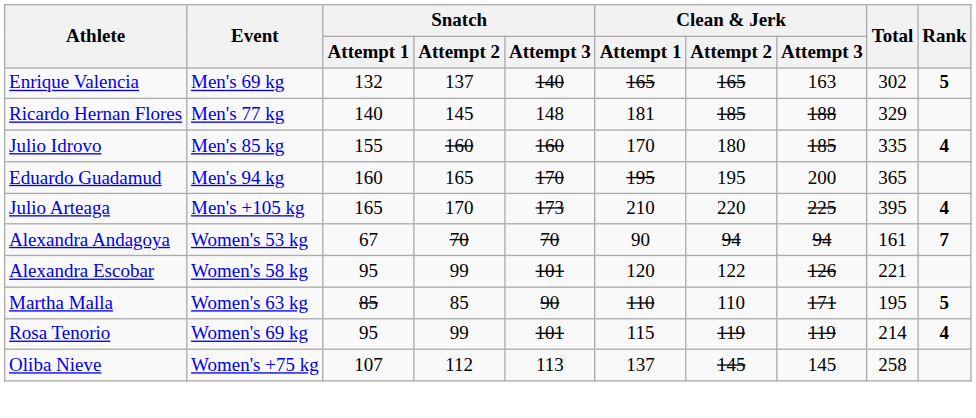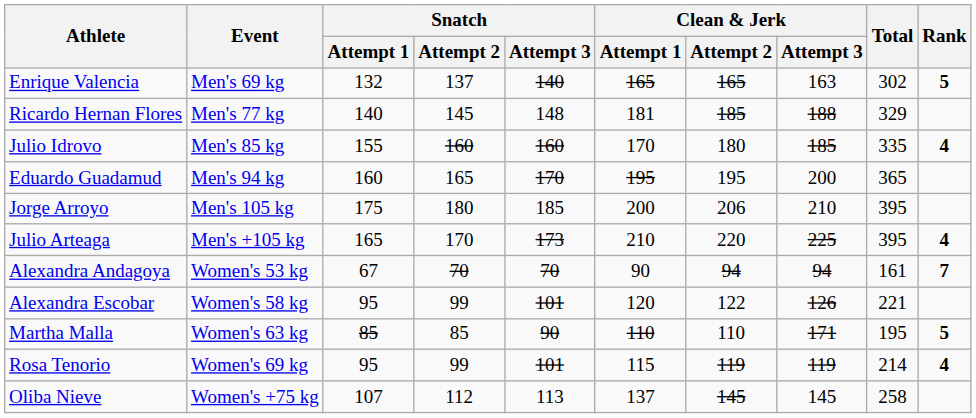 <table class="wikitable" border="1" style="font-size:90%;">
 <tr>
 <th rowspan=2>Athlete</th>
 <th rowspan=2>Event</th>
 <th colspan=3>Snatch</th>
 <th colspan=3>Clean & Jerk</th>
 <th rowspan=2>Total</th>
 <th rowspan=2>Rank</th>
 </tr>
 <tr>
 <th>Attempt 1</th>
 <th>Attempt 2</th>
 <th>Attempt 3</th>
 <th>Attempt 1</th>
 <th>Attempt 2</th>
 <th>Attempt 3</th>
 </tr>
 <tr>
 <td><a href='#'>Enrique Valencia</a></td>
 <td><a href='#'>Men's 69 kg</a></td>
 <td align=center>132</td>
 <td align=center>137</td>
 <td align=center><del>140</del></td>
 <td align=center><del>165</del></td>
 <td align=center><del>165</del></td>
 <td align=center>163</td>
 <td align=center>302</td>
 <td align=center><strong>5</strong></td>
 </tr>
 <tr>
 <td><a href='#'>Ricardo Hernan Flores</a></td>
 <td><a href='#'>Men's 77 kg</a></td>
 <td align=center>140</td>
 <td align=center>145</td>
 <td align=center>148</td>
 <td align=center>181</td>
 <td align=center><del>185</del></td>
 <td align=center><del>188</del></td>
 <td align=center>329</td>
 <td align=center></td>
 </tr>
 <tr>
 <td><a href='#'>Julio Idrovo</a></td>
 <td><a href='#'>Men's 85 kg</a></td>
 <td align=center>155</td>
 <td align=center><del>160</del></td>
 <td align=center><del>160</del></td>
 <td align=center>170</td>
 <td align=center>180</td>
 <td align=center><del>185</del></td>
 <td align=center>335</td>
 <td align=center><strong>4</strong></td>
 </tr>
 <tr>
 <td><a href='#'>Eduardo Guadamud</a></td>
 <td><a href='#'>Men's 94 kg</a></td>
 <td align=center>160</td>
 <td align=center>165</td>
 <td align=center><del>170</del></td>
 <td align=center><del>195</del></td>
 <td align=center>195</td>
 <td align=center>200</td>
 <td align=center>365</td>
+<td align=center></td>
+</tr>
+<tr>
+<td><a href='#'>Jorge Arroyo</a></td>
+<td><a href='#'>Men's 105 kg</a></td>
+<td align=center>175</td>
+<td align=center>180</td>
+<td align=center>185</td>
+<td align=center>200</td>
+<td align=center>206</td>
+<td align=center>210</td>
+<td align=center>395</td>
 <td align=center></td>
 </tr>
 <tr>
 <td><a href='#'>Julio Arteaga</a></td>
 <td><a href='#'>Men's +105 kg</a></td>
 <td align=center>165</td>
 <td align=center>170</td>
 <td align=center><del>173</del></td>
 <td align=center>210</td>
 <td align=center>220</td>
 <td align=center><del>225</del></td>
 <td align=center>395</td>
 <td align=center><strong>4</strong></td>
 </tr>
 <tr>
 <td><a href='#'>Alexandra Andagoya</a></td>
 <td><a href='#'>Women's 53 kg</a></td>
 <td align=center>67</td>
 <td align=center><del>70</del></td>
 <td align=center><del>70</del></td>
 <td align=center>90</td>
 <td align=center><del>94</del></td>
 <td align=center><del>94</del></td>
 <td align=center>161</td>
 <td align=center><strong>7</strong></td>
 </tr>
 <tr>
 <td><a href='#'>Alexandra Escobar</a></td>
 <td><a href='#'>Women's 58 kg</a></td>
 <td align=center>95</td>
 <td align=center>99</td>
 <td align=center><del>101</del></td>
 <td align=center>120</td>
 <td align=center>122</td>
 <td align=center><del>126</del></td>
 <td align=center>221</td>
 <td align=center></td>
 </tr>
 <tr>
 <td><a href='#'>Martha Malla</a></td>
 <td><a href='#'>Women's 63 kg</a></td>
 <td align=center><del>85</del></td>
 <td align=center>85</td>
 <td align=center><del>90</del></td>
 <td align=center><del>110</del></td>
 <td align=center>110</td>
 <td align=center><del>171</del></td>
 <td align=center>195</td>
 <td align=center><strong>5</strong></td>
 </tr>
 <tr>
 <td><a href='#'>Rosa Tenorio</a></td>
 <td><a href='#'>Women's 69 kg</a></td>
 <td align=center>95</td>
 <td align=center>99</td>
 <td align=center><del>101</del></td>
 <td align=center>115</td>
 <td align=center><del>119</del></td>
 <td align=center><del>119</del></td>
 <td align=center>214</td>
 <td align=center><strong>4</strong></td>
 </tr>
 <tr>
 <td><a href='#'>Oliba Nieve</a></td>
 <td><a href='#'>Women's +75 kg</a></td>
 <td align=center>107</td>
 <td align=center>112</td>
 <td align=center>113</td>
 <td align=center>137</td>
 <td align=center><del>145</del></td>
 <td align=center>145</td>
 <td align=center>258</td>
 <td align=center></td>
 </tr>
 </table>
